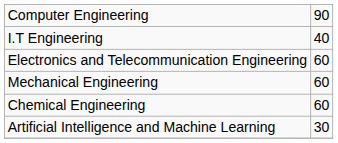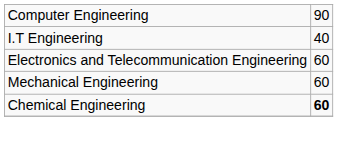 <table class="wikitable">
 <tr>
 <td>Computer Engineering</td>
 <td>90</td>
 </tr>
 <tr>
 <td>I.T Engineering</td>
 <td>40</td>
 </tr>
 <tr>
 <td>Electronics and Telecommunication Engineering</td>
 <td>60</td>
 </tr>
 <tr>
 <td>Mechanical Engineering</td>
 <td>60</td>
 </tr>
 <tr>
 <td>Chemical Engineering</td>
-<td>60</td>
-</tr>
-<tr>
-<td>Artificial Intelligence and Machine Learning</td>
-<td>30</td>
+<td><strong>60</strong></td>
 </tr>
 <tr>
 </tr>
 </table>
